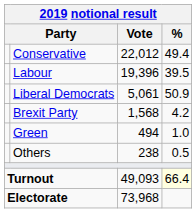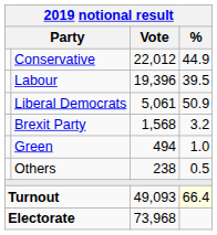 <table class="wikitable">
 <tr>
 <th colspan="4"><a href='#'>2019</a> <a href='#'>notional result</a></th>
 </tr>
 <tr>
 <th bgcolor="#DDDDFF" width="130px" colspan="2">Party</th>
 <th bgcolor="#DDDDFF" width="50px">Vote</th>
 <th bgcolor="#DDDDFF" width="30px">%</th>
 </tr>
 <tr>
 <td></td>
 <td><a href='#'>Conservative</a></td>
 <td align=right>22,012</td>
-<td align=right>49.4</td>
+<td align=right>44.9</td>
 </tr>
 <tr>
 <td></td>
 <td><a href='#'>Labour</a></td>
 <td align=right>19,396</td>
 <td align=right>39.5</td>
 </tr>
 <tr>
 <td></td>
 <td><a href='#'>Liberal Democrats</a></td>
 <td align=right>5,061</td>
 <td align=right>50.9</td>
 </tr>
 <tr>
 <td></td>
 <td><a href='#'>Brexit Party</a></td>
 <td align=right>1,568</td>
-<td align=right>4.2</td>
+<td align=right>3.2</td>
 </tr>
 <tr>
 <td></td>
 <td><a href='#'>Green</a></td>
 <td align=right>494</td>
 <td align=right>1.0</td>
 </tr>
 <tr>
 <td></td>
 <td>Others</td>
 <td align=right>238</td>
 <td align=right>0.5</td>
 </tr>
 <tr>
 <td colspan="4" bgcolor="#EAECF0"></td>
 </tr>
 <tr>
 <td colspan="2"><strong>Turnout</strong></td>
 <td align=right>49,093</td>
 <td align=right style="background: lightyellow;">66.4</td>
 </tr>
 <tr>
 <td colspan="2"><strong>Electorate</strong></td>
 <td align=right>73,968</td>
 </tr>
 </table>
